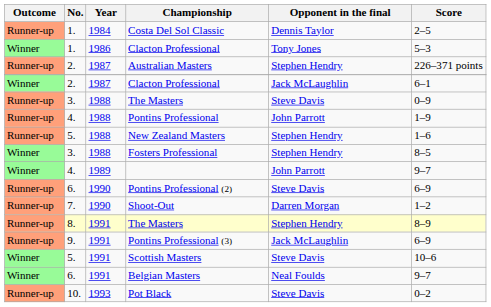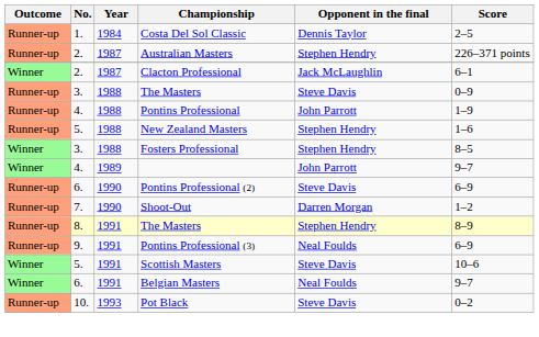 <table class="sortable wikitable">
 <tr>
 <th width="80">Outcome</th>
 <th width="20">No.</th>
 <th width="50">Year</th>
 <th width="200">Championship</th>
 <th width="200">Opponent in the final</th>
 <th width="100">Score</th>
 </tr>
 <tr>
 <td style="background:#ffa07a;">Runner-up</td>
 <td>1.</td>
 <td><a href='#'>1984</a></td>
 <td><a href='#'>Costa Del Sol Classic</a></td>
 <td> <a href='#'>Dennis Taylor</a></td>
 <td>2–5</td>
-</tr>
-<tr>
-<td style="background:#98FB98;">Winner</td>
-<td>1.</td>
-<td><a href='#'>1986</a></td>
-<td><a href='#'>Clacton Professional</a></td>
-<td> <a href='#'>Tony Jones</a></td>
-<td>5–3</td>
 </tr>
 <tr>
 <td style="background:#ffa07a;">Runner-up</td>
 <td>2.</td>
 <td><a href='#'>1987</a></td>
 <td><a href='#'>Australian Masters</a></td>
 <td> <a href='#'>Stephen Hendry</a></td>
 <td>226–371 points</td>
 </tr>
 <tr bgcolor="ffffcc">
 </tr>
 <tr>
 <td style="background:#98FB98;">Winner</td>
 <td>2.</td>
 <td><a href='#'>1987</a></td>
 <td><a href='#'>Clacton Professional</a></td>
 <td> <a href='#'>Jack McLaughlin</a></td>
 <td>6–1</td>
 </tr>
 <tr>
 <td style="background:#ffa07a;">Runner-up</td>
 <td>3.</td>
 <td><a href='#'>1988</a></td>
 <td><a href='#'>The Masters</a></td>
 <td> <a href='#'>Steve Davis</a></td>
 <td>0–9</td>
 </tr>
 <tr>
 <td style="background:#ffa07a;">Runner-up</td>
 <td>4.</td>
 <td><a href='#'>1988</a></td>
 <td><a href='#'>Pontins Professional</a></td>
 <td> <a href='#'>John Parrott</a></td>
 <td>1–9</td>
 </tr>
 <tr>
 <td style="background:#ffa07a;">Runner-up</td>
 <td>5.</td>
 <td><a href='#'>1988</a></td>
 <td><a href='#'>New Zealand Masters</a></td>
 <td> <a href='#'>Stephen Hendry</a></td>
 <td>1–6</td>
 </tr>
 <tr>
 <td style="background:#98FB98">Winner</td>
 <td>3.</td>
 <td><a href='#'>1988</a></td>
 <td><a href='#'>Fosters Professional</a></td>
 <td> <a href='#'>Stephen Hendry</a></td>
 <td>8–5</td>
 </tr>
 <tr>
 <td style="background:#98FB98">Winner</td>
 <td>4.</td>
 <td><a href='#'>1989</a></td>
 <td></td>
 <td> <a href='#'>John Parrott</a></td>
 <td>9–7</td>
 </tr>
 <tr>
 <td style="background:#ffa07a;">Runner-up</td>
 <td>6.</td>
 <td><a href='#'>1990</a></td>
 <td><a href='#'>Pontins Professional</a> <small>(2)</small></td>
 <td> <a href='#'>Steve Davis</a></td>
 <td>6–9</td>
 </tr>
 <tr>
 <td style="background:#ffa07a;">Runner-up</td>
 <td>7.</td>
 <td><a href='#'>1990</a></td>
 <td><a href='#'>Shoot-Out</a></td>
 <td> <a href='#'>Darren Morgan</a></td>
 <td>1–2</td>
 </tr>
 <tr bgcolor="ffffcc">
 <td style="background:#ffa07a;">Runner-up</td>
 <td>8.</td>
 <td><a href='#'>1991</a></td>
 <td><a href='#'>The Masters</a></td>
 <td> <a href='#'>Stephen Hendry</a></td>
 <td>8–9</td>
 </tr>
 <tr>
 <td style="background:#ffa07a;">Runner-up</td>
 <td>9.</td>
 <td><a href='#'>1991</a></td>
 <td><a href='#'>Pontins Professional</a> <small>(3)</small></td>
-<td> <a href='#'>Jack McLaughlin</a></td>
+<td> <a href='#'>Neal Foulds</a></td>
 <td>6–9</td>
 </tr>
 <tr>
 <td style="background:#98FB98">Winner</td>
 <td>5.</td>
 <td><a href='#'>1991</a></td>
 <td><a href='#'>Scottish Masters</a></td>
 <td> <a href='#'>Steve Davis</a></td>
 <td>10–6</td>
 </tr>
 <tr>
 <td style="background:#98FB98">Winner</td>
 <td>6.</td>
 <td><a href='#'>1991</a></td>
 <td><a href='#'>Belgian Masters</a></td>
 <td> <a href='#'>Neal Foulds</a></td>
 <td>9–7</td>
 </tr>
 <tr>
 <td style="background:#ffa07a;">Runner-up</td>
 <td>10.</td>
 <td><a href='#'>1993</a></td>
 <td><a href='#'>Pot Black</a></td>
 <td> <a href='#'>Steve Davis</a></td>
 <td>0–2</td>
 </tr>
 </table>
